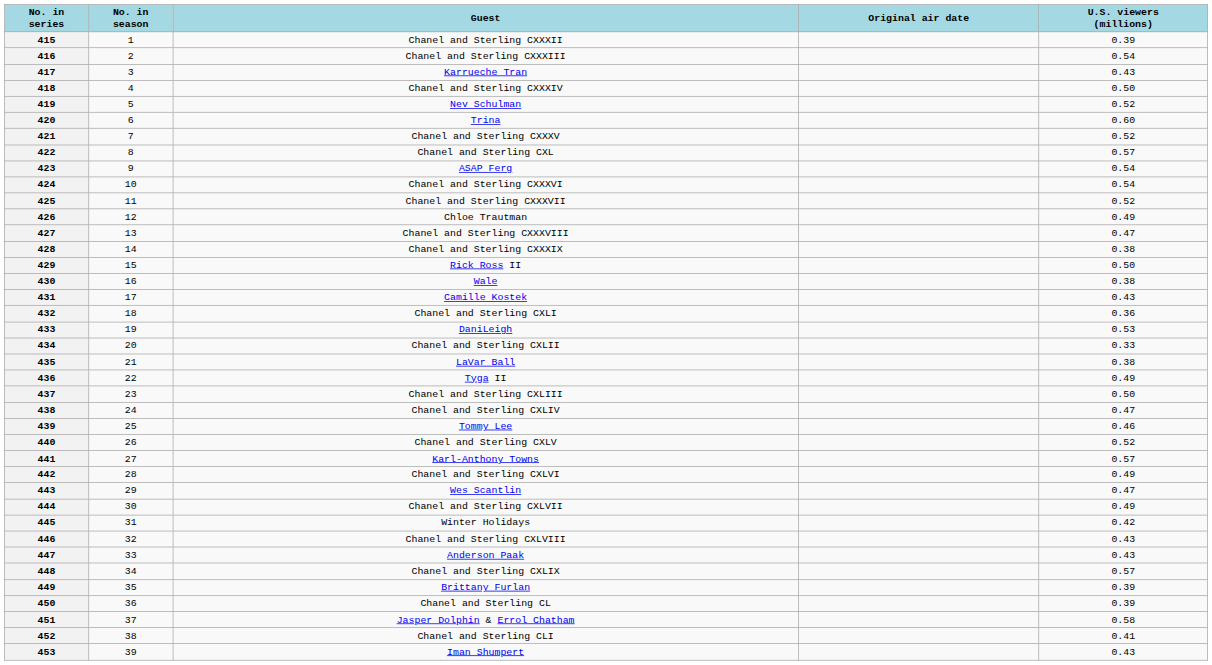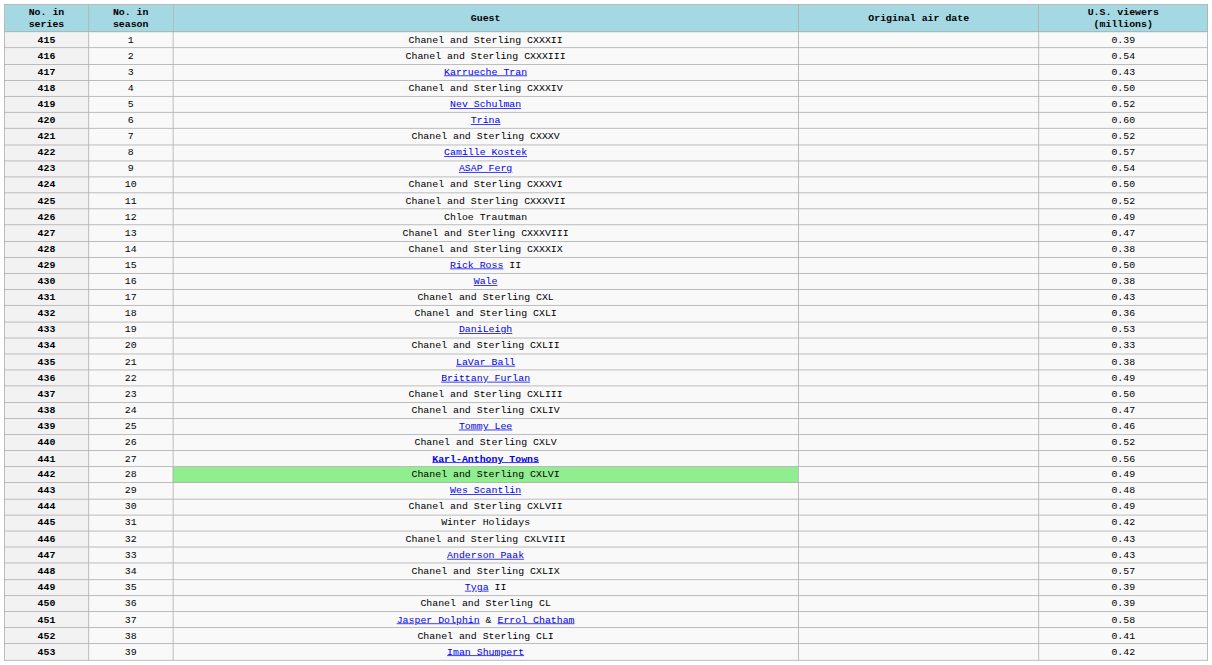 <table class="wikitable plainrowheaders" style="width:100%;text-align: center">
 <tr>
 <th scope="col" style="background-color: #A4D8E2; color: #000000;" width=7%>No. in<br>series</th>
 <th scope="col" style="background-color: #A4D8E2; color: #000000;" width=7%>No. in<br>season</th>
 <th scope="col" style="background-color: #A4D8E2; color: #000000;">Guest</th>
 <th scope="col" style="background-color: #A4D8E2; color: #000000;" width=20%>Original air date</th>
 <th scope="col" style="background-color: #A4D8E2; color: #000000;" width=14%>U.S. viewers<br>(millions)</th>
 </tr>
 <tr>
 <th>415</th>
 <td>1</td>
 <td>Chanel and Sterling CXXXII</td>
 <td></td>
 <td>0.39</td>
 </tr>
 <tr>
 <th>416</th>
 <td>2</td>
 <td>Chanel and Sterling CXXXIII</td>
 <td></td>
 <td>0.54</td>
 </tr>
 <tr>
 <th>417</th>
 <td>3</td>
 <td><a href='#'>Karrueche Tran</a></td>
 <td></td>
 <td>0.43</td>
 </tr>
 <tr>
 <th>418</th>
 <td>4</td>
 <td>Chanel and Sterling CXXXIV</td>
 <td></td>
 <td>0.50</td>
 </tr>
 <tr>
 <th>419</th>
 <td>5</td>
 <td><a href='#'>Nev Schulman</a></td>
 <td></td>
 <td>0.52</td>
 </tr>
 <tr>
 <th>420</th>
 <td>6</td>
 <td><a href='#'>Trina</a></td>
 <td></td>
 <td>0.60</td>
 </tr>
 <tr>
 <th>421</th>
 <td>7</td>
 <td>Chanel and Sterling CXXXV</td>
 <td></td>
 <td>0.52</td>
 </tr>
 <tr>
 <th>422</th>
 <td>8</td>
-<td>Chanel and Sterling CXL</td>
+<td><a href='#'>Camille Kostek</a></td>
 <td></td>
 <td>0.57</td>
 </tr>
 <tr>
 <th>423</th>
 <td>9</td>
 <td><a href='#'>ASAP Ferg</a></td>
 <td></td>
 <td>0.54</td>
 </tr>
 <tr>
 <th>424</th>
 <td>10</td>
 <td>Chanel and Sterling CXXXVI</td>
 <td></td>
-<td>0.54</td>
+<td>0.50</td>
 </tr>
 <tr>
 <th>425</th>
 <td>11</td>
 <td>Chanel and Sterling CXXXVII</td>
 <td></td>
 <td>0.52</td>
 </tr>
 <tr>
 <th>426</th>
 <td>12</td>
 <td>Chloe Trautman</td>
 <td></td>
 <td>0.49</td>
 </tr>
 <tr>
 <th>427</th>
 <td>13</td>
 <td>Chanel and Sterling CXXXVIII</td>
 <td></td>
 <td>0.47</td>
 </tr>
 <tr>
 <th>428</th>
 <td>14</td>
 <td>Chanel and Sterling CXXXIX</td>
 <td></td>
 <td>0.38</td>
 </tr>
 <tr>
 <th>429</th>
 <td>15</td>
 <td><a href='#'>Rick Ross</a> II</td>
 <td></td>
 <td>0.50</td>
 </tr>
 <tr>
 <th>430</th>
 <td>16</td>
 <td><a href='#'>Wale</a></td>
 <td></td>
 <td>0.38</td>
 </tr>
 <tr>
 <th>431</th>
 <td>17</td>
-<td><a href='#'>Camille Kostek</a></td>
+<td>Chanel and Sterling CXL</td>
 <td></td>
 <td>0.43</td>
 </tr>
 <tr>
 <th>432</th>
 <td>18</td>
 <td>Chanel and Sterling CXLI</td>
 <td></td>
 <td>0.36</td>
 </tr>
 <tr>
 <th>433</th>
 <td>19</td>
 <td><a href='#'>DaniLeigh</a></td>
 <td></td>
 <td>0.53</td>
 </tr>
 <tr>
 <th>434</th>
 <td>20</td>
 <td>Chanel and Sterling CXLII</td>
 <td></td>
 <td>0.33</td>
 </tr>
 <tr>
 <th>435</th>
 <td>21</td>
 <td><a href='#'>LaVar Ball</a></td>
 <td></td>
 <td>0.38</td>
 </tr>
 <tr>
 <th>436</th>
 <td>22</td>
-<td><a href='#'>Tyga</a> II</td>
+<td><a href='#'>Brittany Furlan</a></td>
 <td></td>
 <td>0.49</td>
 </tr>
 <tr>
 <th>437</th>
 <td>23</td>
 <td>Chanel and Sterling CXLIII</td>
 <td></td>
 <td>0.50</td>
 </tr>
 <tr>
 <th>438</th>
 <td>24</td>
 <td>Chanel and Sterling CXLIV</td>
 <td></td>
 <td>0.47</td>
 </tr>
 <tr>
 <th>439</th>
 <td>25</td>
 <td><a href='#'>Tommy Lee</a></td>
 <td></td>
 <td>0.46</td>
 </tr>
 <tr>
 <th>440</th>
 <td>26</td>
 <td>Chanel and Sterling CXLV</td>
 <td></td>
 <td>0.52</td>
 </tr>
 <tr>
 <th>441</th>
 <td>27</td>
-<td><a href='#'>Karl-Anthony Towns</a></td>
+<td><strong><a href='#'>Karl-Anthony Towns</a></strong></td>
 <td></td>
-<td>0.57</td>
+<td>0.56</td>
 </tr>
 <tr>
 <th>442</th>
 <td>28</td>
-<td>Chanel and Sterling CXLVI</td>
+<td style="background: lightgreen;">Chanel and Sterling CXLVI</td>
 <td></td>
 <td>0.49</td>
 </tr>
 <tr>
 <th>443</th>
 <td>29</td>
 <td><a href='#'>Wes Scantlin</a></td>
 <td></td>
-<td>0.47</td>
+<td>0.48</td>
 </tr>
 <tr>
 <th>444</th>
 <td>30</td>
 <td>Chanel and Sterling CXLVII</td>
 <td></td>
 <td>0.49</td>
 </tr>
 <tr>
 <th>445</th>
 <td>31</td>
 <td>Winter Holidays</td>
 <td></td>
 <td>0.42</td>
 </tr>
 <tr>
 <th>446</th>
 <td>32</td>
 <td>Chanel and Sterling CXLVIII</td>
 <td></td>
 <td>0.43</td>
 </tr>
 <tr>
 <th>447</th>
 <td>33</td>
 <td><a href='#'>Anderson Paak</a></td>
 <td></td>
 <td>0.43</td>
 </tr>
 <tr>
 <th>448</th>
 <td>34</td>
 <td>Chanel and Sterling CXLIX</td>
 <td></td>
 <td>0.57</td>
 </tr>
 <tr>
 <th>449</th>
 <td>35</td>
-<td><a href='#'>Brittany Furlan</a></td>
+<td><a href='#'>Tyga</a> II</td>
 <td></td>
 <td>0.39</td>
 </tr>
 <tr>
 <th>450</th>
 <td>36</td>
 <td>Chanel and Sterling CL</td>
 <td></td>
 <td>0.39</td>
 </tr>
 <tr>
 <th>451</th>
 <td>37</td>
 <td><a href='#'>Jasper Dolphin</a> & <a href='#'>Errol Chatham</a></td>
 <td></td>
 <td>0.58</td>
 </tr>
 <tr>
 <th>452</th>
 <td>38</td>
 <td>Chanel and Sterling CLI</td>
 <td></td>
 <td>0.41</td>
 </tr>
 <tr>
 <th>453</th>
 <td>39</td>
 <td><a href='#'>Iman Shumpert</a></td>
 <td></td>
-<td>0.43</td>
+<td>0.42</td>
 </tr>
 </table>
